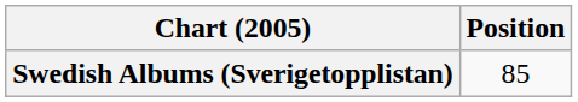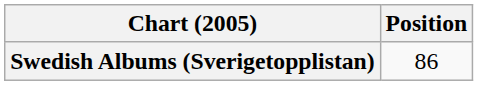 <table class="wikitable plainrowheaders" style="text-align:center">
 <tr>
 <th scope="col">Chart (2005)</th>
 <th scope="col">Position</th>
 </tr>
 <tr>
 <th scope="row">Swedish Albums (Sverigetopplistan)</th>
-<td>85</td>
+<td>86</td>
 </tr>
 </table>
